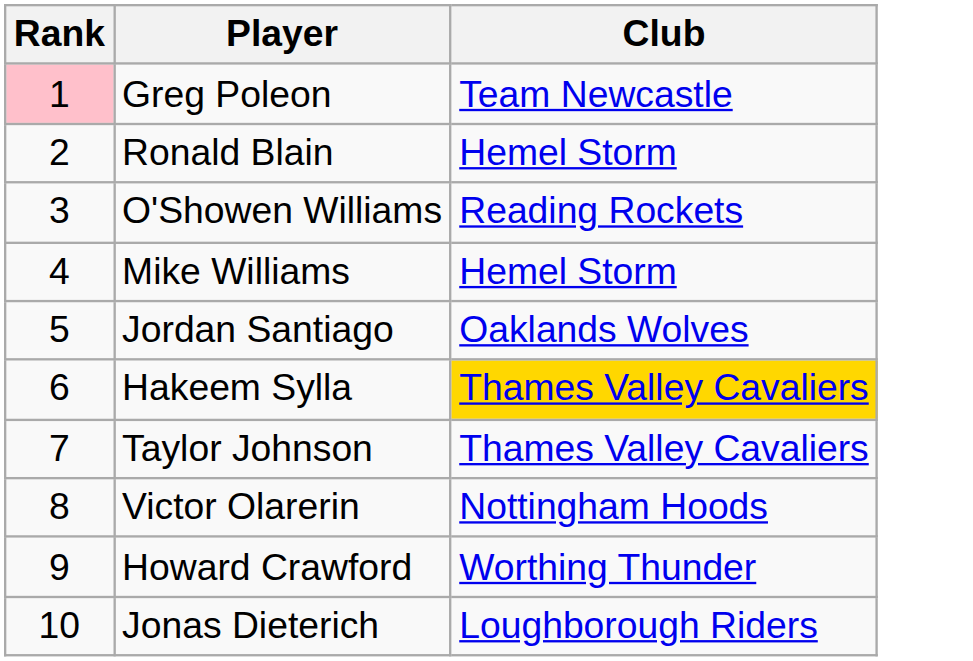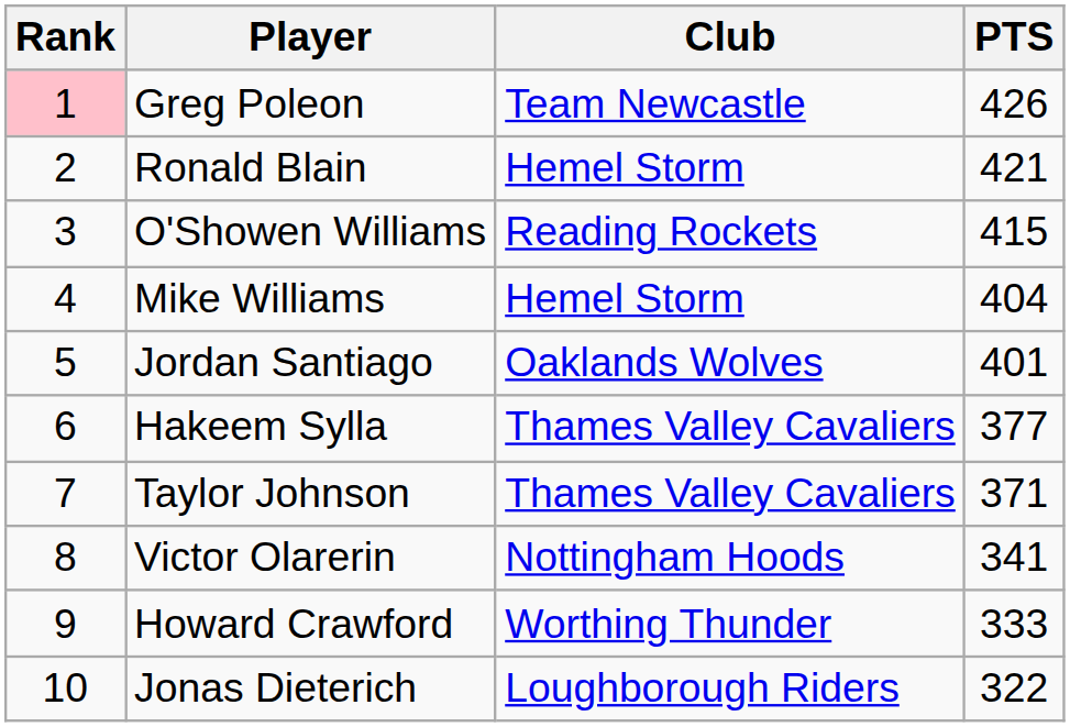 <table class="wikitable" style="text-align:center">
 <tr>
 <th>Rank</th>
 <th>Player</th>
 <th>Club</th>
+<th>PTS</th>
 </tr>
 <tr>
 <td rowspan="1" style="background: pink;">1</td>
 <td align="left"> Greg Poleon</td>
 <td align="left"><a href='#'>Team Newcastle</a></td>
+<td rowspan="1">426</td>
 </tr>
 <tr>
 <td rowspan="1">2</td>
 <td align="left"> Ronald Blain</td>
 <td align="left"><a href='#'>Hemel Storm</a></td>
+<td rowspan="1">421</td>
 </tr>
 <tr>
 <td rowspan="1">3</td>
 <td align="left"> O'Showen Williams</td>
 <td align="left"><a href='#'>Reading Rockets</a></td>
+<td rowspan="1">415</td>
 </tr>
 <tr>
 <td rowspan="1">4</td>
 <td align="left"> Mike Williams</td>
 <td align="left"><a href='#'>Hemel Storm</a></td>
+<td rowspan="1">404</td>
 </tr>
 <tr>
 <td rowspan="1">5</td>
 <td align="left"> Jordan Santiago</td>
 <td align="left"><a href='#'>Oaklands Wolves</a></td>
+<td rowspan="1">401</td>
 </tr>
 <tr>
 <td rowspan="1">6</td>
 <td align="left"> Hakeem Sylla</td>
-<td align="left" style="background: gold;"><a href='#'>Thames Valley Cavaliers</a></td>
+<td align="left"><a href='#'>Thames Valley Cavaliers</a></td>
+<td rowspan="1">377</td>
 </tr>
 <tr>
 <td rowspan="1">7</td>
 <td align="left"> Taylor Johnson</td>
 <td align="left"><a href='#'>Thames Valley Cavaliers</a></td>
+<td rowspan="1">371</td>
 </tr>
 <tr>
 <td rowspan="1">8</td>
 <td align="left"> Victor Olarerin</td>
 <td align="left"><a href='#'>Nottingham Hoods</a></td>
+<td rowspan="1">341</td>
 </tr>
 <tr>
 <td rowspan="1">9</td>
 <td align="left"> Howard Crawford</td>
 <td align="left"><a href='#'>Worthing Thunder</a></td>
+<td rowspan="1">333</td>
 </tr>
 <tr>
 <td rowspan="1">10</td>
 <td align="left"> Jonas Dieterich</td>
 <td align="left"><a href='#'>Loughborough Riders</a></td>
+<td rowspan="1">322</td>
 </tr>
 </table>
